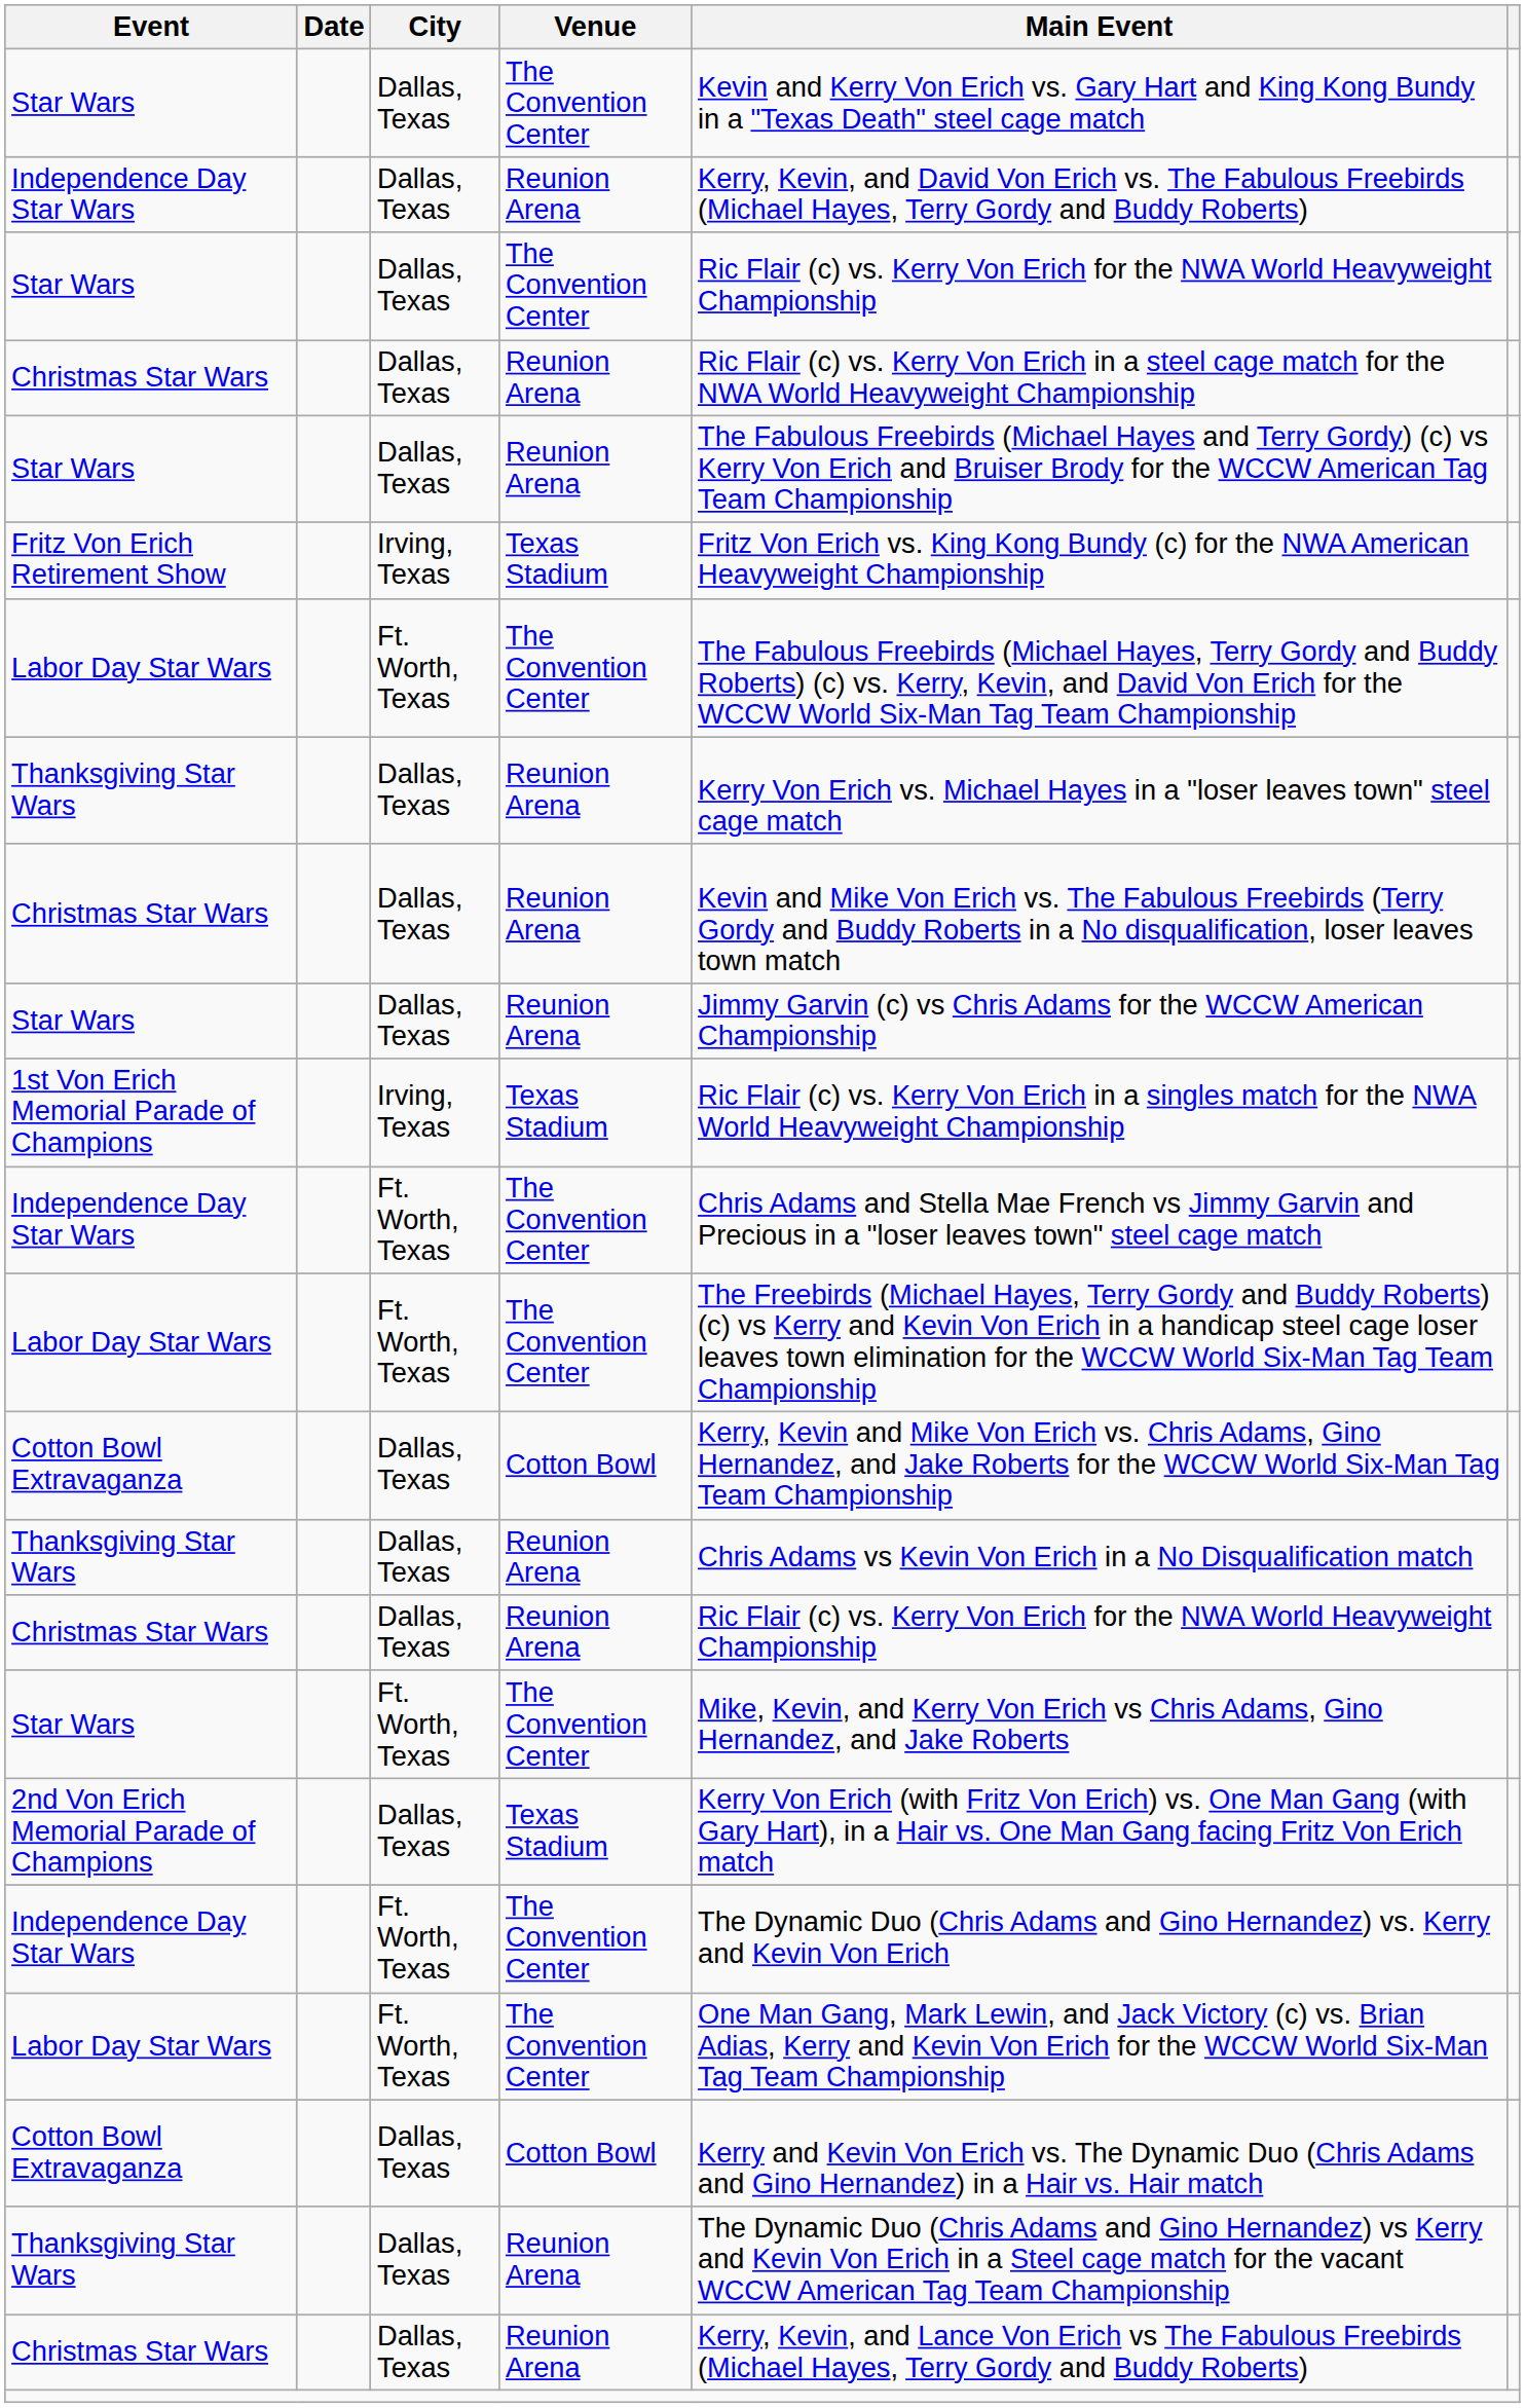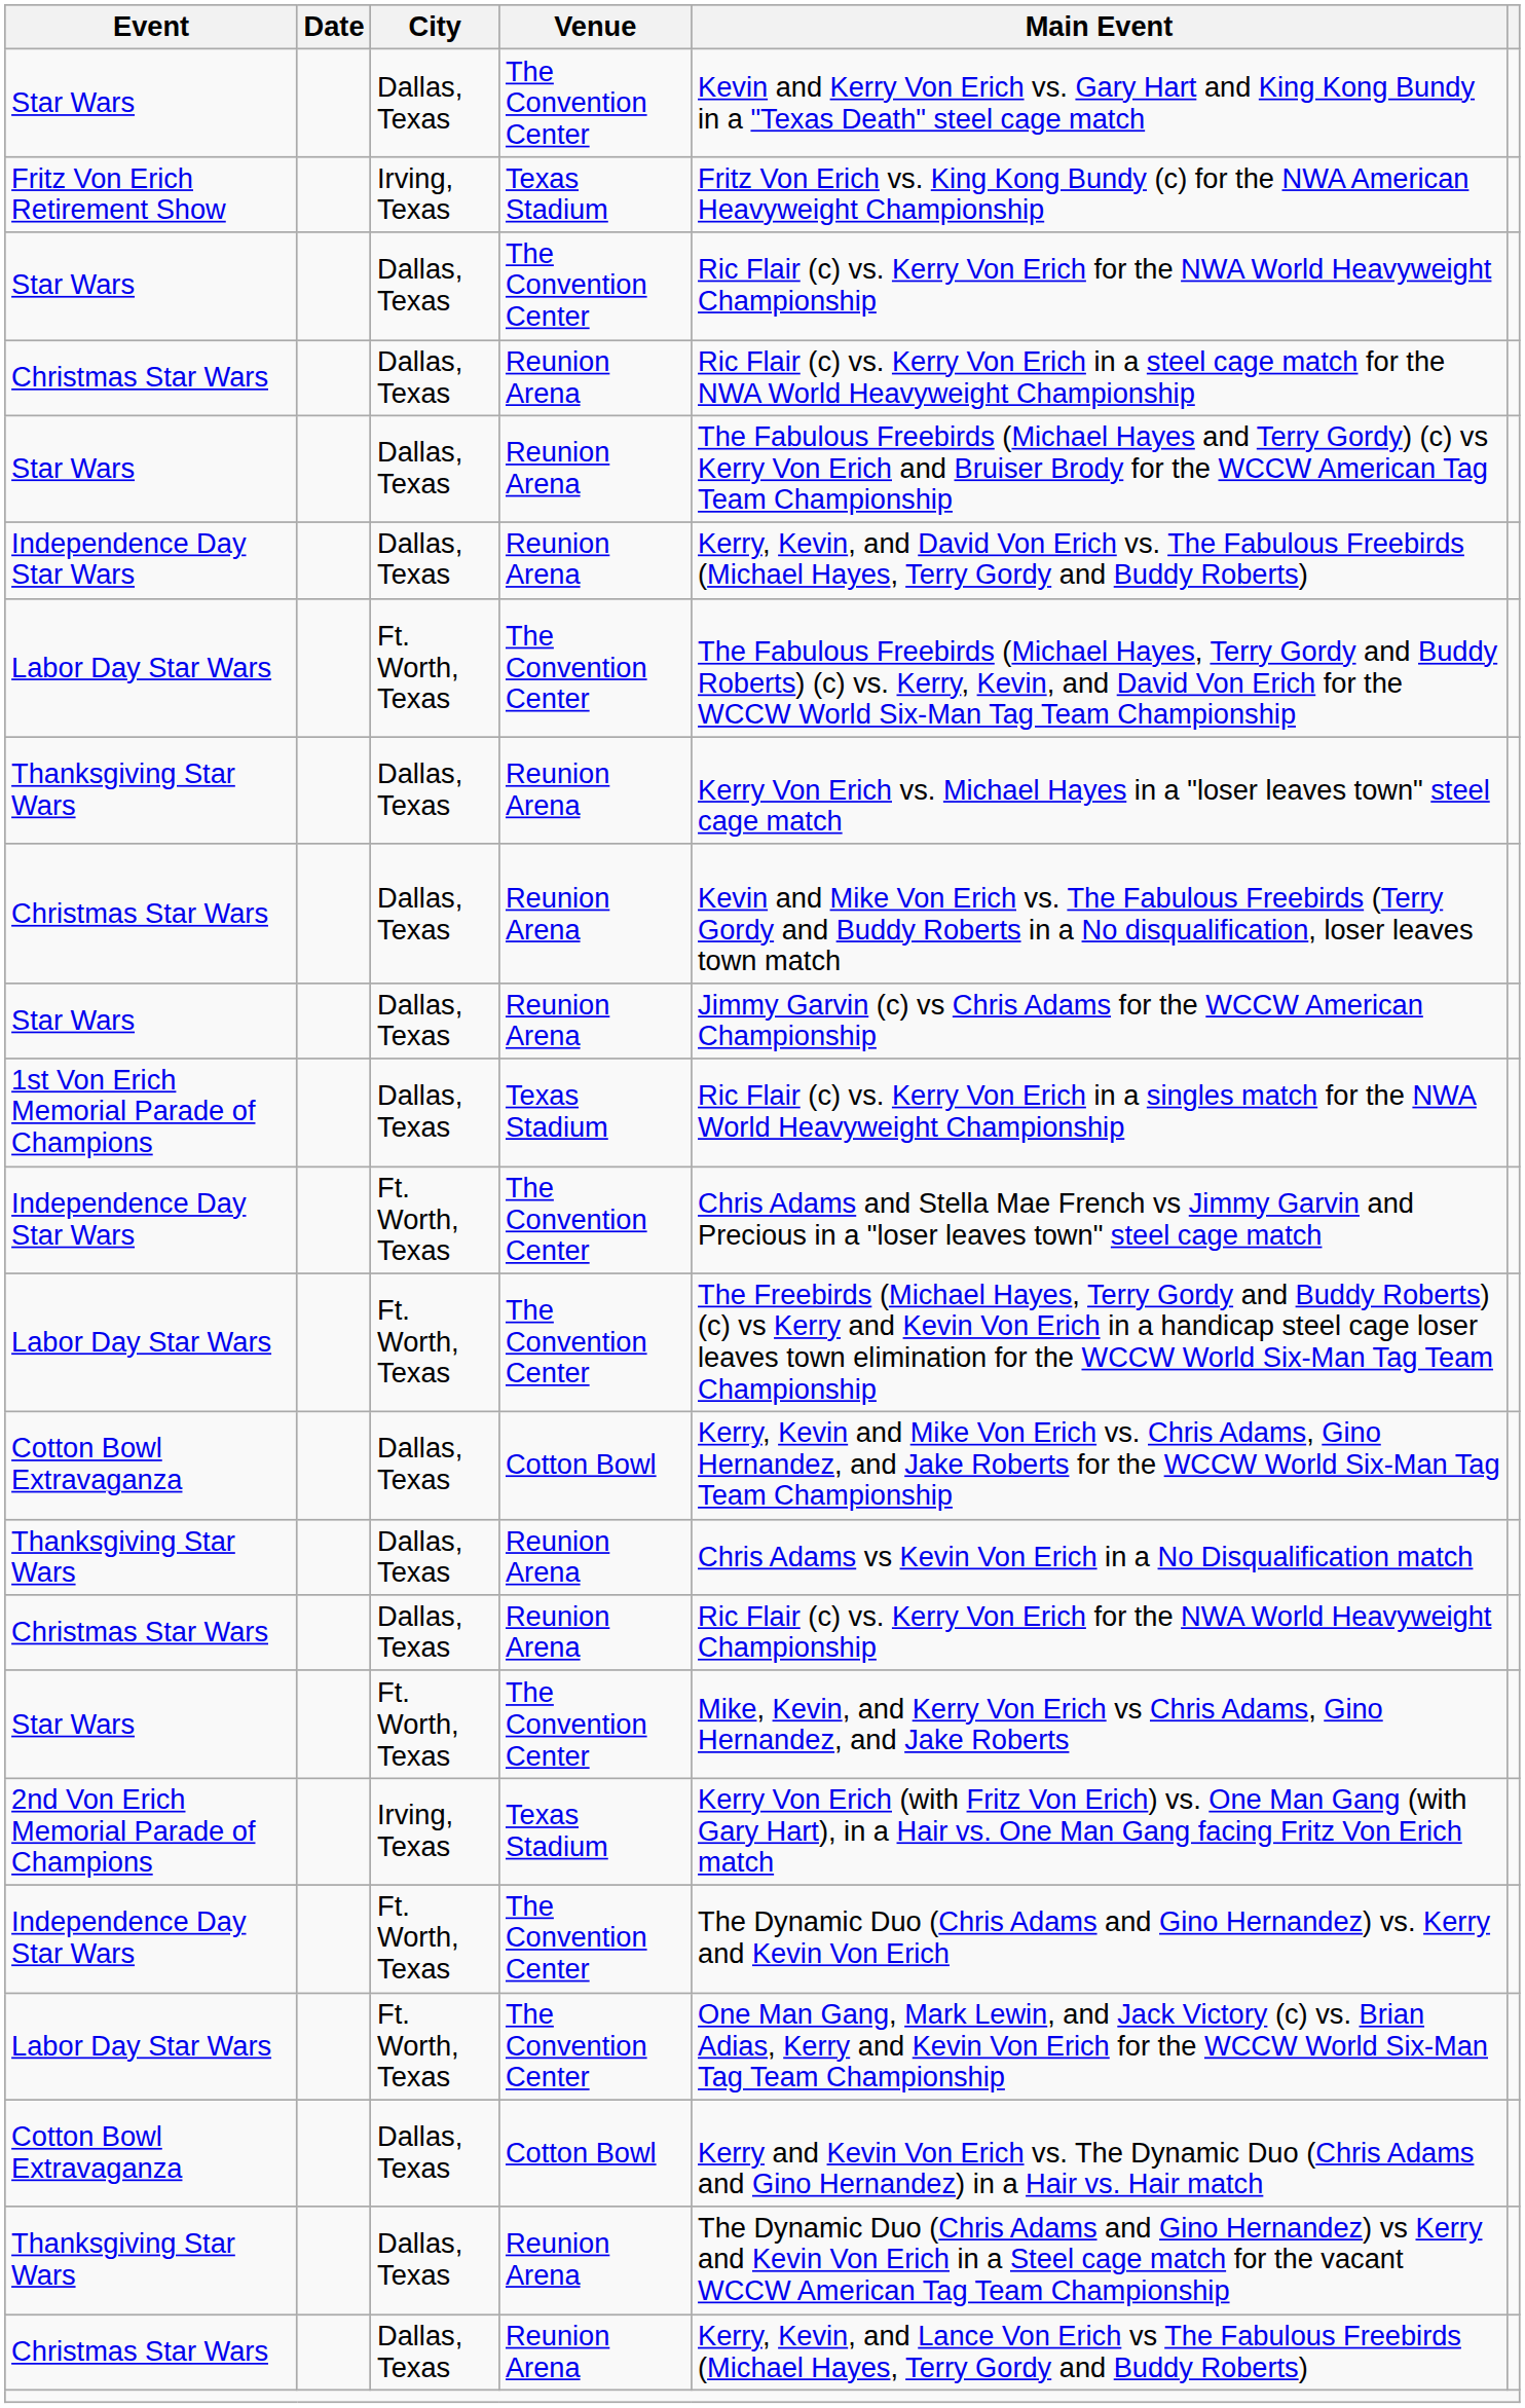 <table class="wikitable" align="center">
 <tr>
 <th scope="col">Event</th>
 <th scope="col">Date</th>
 <th scope="col">City</th>
 <th scope="col">Venue</th>
 <th scope="col">Main Event</th>
 <th class="unsortable" scope="col"></th>
 </tr>
 <tr>
 <td><a href='#'>Star Wars</a></td>
 <td></td>
 <td>Dallas, Texas</td>
 <td><a href='#'>The Convention Center</a></td>
 <td><a href='#'>Kevin</a> and <a href='#'>Kerry Von Erich</a> vs. <a href='#'>Gary Hart</a> and <a href='#'>King Kong Bundy</a> in a <a href='#'>"Texas Death" steel cage match</a></td>
 <td></td>
 </tr>
 <tr>
-<td><a href='#'>Independence Day Star Wars</a></td>
+<td><a href='#'>Fritz Von Erich Retirement Show</a></td>
 <td></td>
-<td>Dallas, Texas</td>
-<td><a href='#'>Reunion Arena</a></td>
-<td><a href='#'>Kerry</a>, <a href='#'>Kevin</a>, and <a href='#'>David Von Erich</a> vs. <a href='#'>The Fabulous Freebirds</a> (<a href='#'>Michael Hayes</a>, <a href='#'>Terry Gordy</a> and <a href='#'>Buddy Roberts</a>)</td>
+<td>Irving, Texas</td>
+<td><a href='#'>Texas Stadium</a></td>
+<td><a href='#'>Fritz Von Erich</a> vs. <a href='#'>King Kong Bundy</a> (c) for the <a href='#'>NWA American Heavyweight Championship</a></td>
 <td></td>
 </tr>
 <tr>
 <td><a href='#'>Star Wars</a></td>
 <td></td>
 <td>Dallas, Texas</td>
 <td><a href='#'>The Convention Center</a></td>
 <td><a href='#'>Ric Flair</a> (c) vs. <a href='#'>Kerry Von Erich</a> for the <a href='#'>NWA World Heavyweight Championship</a></td>
 <td></td>
 </tr>
 <tr>
 <td><a href='#'>Christmas Star Wars</a></td>
 <td></td>
 <td>Dallas, Texas</td>
 <td><a href='#'>Reunion Arena</a></td>
 <td><a href='#'>Ric Flair</a> (c) vs. <a href='#'>Kerry Von Erich</a> in a <a href='#'>steel cage match</a> for the <a href='#'>NWA World Heavyweight Championship</a></td>
 <td></td>
 </tr>
 <tr>
 <td><a href='#'>Star Wars</a></td>
 <td></td>
 <td>Dallas, Texas</td>
 <td><a href='#'>Reunion Arena</a></td>
 <td><a href='#'>The Fabulous Freebirds</a> (<a href='#'>Michael Hayes</a> and <a href='#'>Terry Gordy</a>) (c) vs <a href='#'>Kerry Von Erich</a> and <a href='#'>Bruiser Brody</a> for the <a href='#'>WCCW American Tag Team Championship</a></td>
 <td></td>
 </tr>
 <tr>
-<td><a href='#'>Fritz Von Erich Retirement Show</a></td>
+<td><a href='#'>Independence Day Star Wars</a></td>
 <td></td>
-<td>Irving, Texas</td>
-<td><a href='#'>Texas Stadium</a></td>
-<td><a href='#'>Fritz Von Erich</a> vs. <a href='#'>King Kong Bundy</a> (c) for the <a href='#'>NWA American Heavyweight Championship</a></td>
+<td>Dallas, Texas</td>
+<td><a href='#'>Reunion Arena</a></td>
+<td><a href='#'>Kerry</a>, <a href='#'>Kevin</a>, and <a href='#'>David Von Erich</a> vs. <a href='#'>The Fabulous Freebirds</a> (<a href='#'>Michael Hayes</a>, <a href='#'>Terry Gordy</a> and <a href='#'>Buddy Roberts</a>)</td>
 <td></td>
 </tr>
 <tr>
 <td><a href='#'>Labor Day Star Wars</a></td>
 <td></td>
 <td>Ft. Worth, Texas</td>
 <td><a href='#'>The Convention Center</a></td>
 <td><br><a href='#'>The Fabulous Freebirds</a> (<a href='#'>Michael Hayes</a>, <a href='#'>Terry Gordy</a> and <a href='#'>Buddy Roberts</a>) (c) vs. <a href='#'>Kerry</a>, <a href='#'>Kevin</a>, and <a href='#'>David Von Erich</a> for the <a href='#'>WCCW World Six-Man Tag Team Championship</a></td>
 <td></td>
 </tr>
 <tr>
 <td><a href='#'>Thanksgiving Star Wars</a></td>
 <td></td>
 <td>Dallas, Texas</td>
 <td><a href='#'>Reunion Arena</a></td>
 <td><br><a href='#'>Kerry Von Erich</a> vs. <a href='#'>Michael Hayes</a> in a "loser leaves town" <a href='#'>steel cage match</a></td>
 <td></td>
 </tr>
 <tr>
 <td><a href='#'>Christmas Star Wars</a></td>
 <td></td>
 <td>Dallas, Texas</td>
 <td><a href='#'>Reunion Arena</a></td>
 <td><br><a href='#'>Kevin</a> and <a href='#'>Mike Von Erich</a> vs. <a href='#'>The Fabulous Freebirds</a> (<a href='#'>Terry Gordy</a> and <a href='#'>Buddy Roberts</a> in a <a href='#'>No disqualification</a>, loser leaves town match</td>
 <td></td>
 </tr>
 <tr>
 <td><a href='#'>Star Wars</a></td>
 <td></td>
 <td>Dallas, Texas</td>
 <td><a href='#'>Reunion Arena</a></td>
 <td><a href='#'>Jimmy Garvin</a> (c) vs <a href='#'>Chris Adams</a> for the <a href='#'>WCCW American Championship</a></td>
 <td></td>
 </tr>
 <tr>
 <td><a href='#'>1st Von Erich Memorial Parade of Champions</a></td>
 <td></td>
-<td>Irving, Texas</td>
+<td>Dallas, Texas</td>
 <td><a href='#'>Texas Stadium</a></td>
 <td><a href='#'>Ric Flair</a> (c) vs. <a href='#'>Kerry Von Erich</a> in a <a href='#'>singles match</a> for the <a href='#'>NWA World Heavyweight Championship</a></td>
 <td></td>
 </tr>
 <tr>
 <td><a href='#'>Independence Day Star Wars</a></td>
 <td></td>
 <td>Ft. Worth, Texas</td>
 <td><a href='#'>The Convention Center</a></td>
 <td><a href='#'>Chris Adams</a> and Stella Mae French vs <a href='#'>Jimmy Garvin</a> and Precious in a "loser leaves town" <a href='#'>steel cage match</a></td>
 <td></td>
 </tr>
 <tr>
 <td><a href='#'>Labor Day Star Wars</a></td>
 <td></td>
 <td>Ft. Worth, Texas</td>
 <td><a href='#'>The Convention Center</a></td>
 <td><a href='#'>The Freebirds</a> (<a href='#'>Michael Hayes</a>, <a href='#'>Terry Gordy</a> and <a href='#'>Buddy Roberts</a>) (c) vs <a href='#'>Kerry</a> and <a href='#'>Kevin Von Erich</a> in a handicap steel cage loser leaves town elimination for the <a href='#'>WCCW World Six-Man Tag Team Championship</a></td>
 <td></td>
 </tr>
 <tr>
 <td><a href='#'>Cotton Bowl Extravaganza</a></td>
 <td></td>
 <td>Dallas, Texas</td>
 <td><a href='#'>Cotton Bowl</a></td>
 <td><a href='#'>Kerry</a>, <a href='#'>Kevin</a> and <a href='#'>Mike Von Erich</a> vs. <a href='#'>Chris Adams</a>, <a href='#'>Gino Hernandez</a>, and <a href='#'>Jake Roberts</a> for the <a href='#'>WCCW World Six-Man Tag Team Championship</a></td>
 <td></td>
 </tr>
 <tr>
 <td><a href='#'>Thanksgiving Star Wars</a></td>
 <td></td>
 <td>Dallas, Texas</td>
 <td><a href='#'>Reunion Arena</a></td>
 <td><a href='#'>Chris Adams</a> vs <a href='#'>Kevin Von Erich</a> in a <a href='#'>No Disqualification match</a></td>
 <td></td>
 </tr>
 <tr>
 <td><a href='#'>Christmas Star Wars</a></td>
 <td></td>
 <td>Dallas, Texas</td>
 <td><a href='#'>Reunion Arena</a></td>
 <td><a href='#'>Ric Flair</a> (c) vs. <a href='#'>Kerry Von Erich</a> for the <a href='#'>NWA World Heavyweight Championship</a></td>
 <td></td>
 </tr>
 <tr>
 <td><a href='#'>Star Wars</a></td>
 <td></td>
 <td>Ft. Worth, Texas</td>
 <td><a href='#'>The Convention Center</a></td>
 <td><a href='#'>Mike</a>, <a href='#'>Kevin</a>, and <a href='#'>Kerry Von Erich</a> vs <a href='#'>Chris Adams</a>, <a href='#'>Gino Hernandez</a>, and <a href='#'>Jake Roberts</a></td>
 <td></td>
 </tr>
 <tr>
 <td><a href='#'>2nd Von Erich Memorial Parade of Champions</a></td>
 <td></td>
-<td>Dallas, Texas</td>
+<td>Irving, Texas</td>
 <td><a href='#'>Texas Stadium</a></td>
 <td><a href='#'>Kerry Von Erich</a> (with <a href='#'>Fritz Von Erich</a>) vs. <a href='#'>One Man Gang</a> (with <a href='#'>Gary Hart</a>), in a <a href='#'>Hair vs. One Man Gang facing Fritz Von Erich match</a></td>
 <td></td>
 </tr>
 <tr>
 <td><a href='#'>Independence Day Star Wars</a></td>
 <td></td>
 <td>Ft. Worth, Texas</td>
 <td><a href='#'>The Convention Center</a></td>
 <td>The Dynamic Duo (<a href='#'>Chris Adams</a> and <a href='#'>Gino Hernandez</a>) vs. <a href='#'>Kerry</a> and <a href='#'>Kevin Von Erich</a></td>
 <td></td>
 </tr>
 <tr>
 <td><a href='#'>Labor Day Star Wars</a></td>
 <td></td>
 <td>Ft. Worth, Texas</td>
 <td><a href='#'>The Convention Center</a></td>
 <td><a href='#'>One Man Gang</a>, <a href='#'>Mark Lewin</a>, and <a href='#'>Jack Victory</a> (c) vs. <a href='#'>Brian Adias</a>, <a href='#'>Kerry</a> and <a href='#'>Kevin Von Erich</a> for the <a href='#'>WCCW World Six-Man Tag Team Championship</a></td>
 <td></td>
 </tr>
 <tr>
 <td><a href='#'>Cotton Bowl Extravaganza</a></td>
 <td></td>
 <td>Dallas, Texas</td>
 <td><a href='#'>Cotton Bowl</a></td>
 <td><br><a href='#'>Kerry</a> and <a href='#'>Kevin Von Erich</a> vs. The Dynamic Duo (<a href='#'>Chris Adams</a> and <a href='#'>Gino Hernandez</a>) in a <a href='#'>Hair vs. Hair match</a></td>
 <td></td>
 </tr>
 <tr>
 <td><a href='#'>Thanksgiving Star Wars</a></td>
 <td></td>
 <td>Dallas, Texas</td>
 <td><a href='#'>Reunion Arena</a></td>
 <td>The Dynamic Duo (<a href='#'>Chris Adams</a> and <a href='#'>Gino Hernandez</a>) vs <a href='#'>Kerry</a> and <a href='#'>Kevin Von Erich</a> in a <a href='#'>Steel cage match</a> for the vacant <a href='#'>WCCW American Tag Team Championship</a></td>
 <td></td>
 </tr>
 <tr>
 <td><a href='#'>Christmas Star Wars</a></td>
 <td></td>
 <td>Dallas, Texas</td>
 <td><a href='#'>Reunion Arena</a></td>
 <td><a href='#'>Kerry</a>, <a href='#'>Kevin</a>, and <a href='#'>Lance Von Erich</a> vs <a href='#'>The Fabulous Freebirds</a> (<a href='#'>Michael Hayes</a>, <a href='#'>Terry Gordy</a> and <a href='#'>Buddy Roberts</a>)</td>
 <td></td>
 </tr>
 <tr>
 <td colspan=6></td>
 </tr>
 </table>
